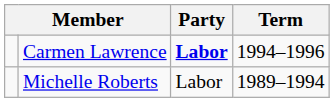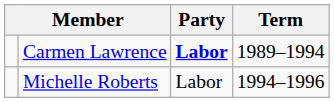 <table class="wikitable">
 <tr>
 <th colspan="2">Member</th>
 <th>Party</th>
 <th>Term</th>
 </tr>
 <tr>
 <td> </td>
 <td><a href='#'>Carmen Lawrence</a></td>
 <td><strong><a href='#'>Labor</a></strong></td>
-<td>1994–1996</td>
+<td>1989–1994</td>
 </tr>
 <tr>
 <td> </td>
 <td><a href='#'>Michelle Roberts</a></td>
 <td>Labor</td>
-<td>1989–1994</td>
+<td>1994–1996</td>
 </tr>
 </table>
